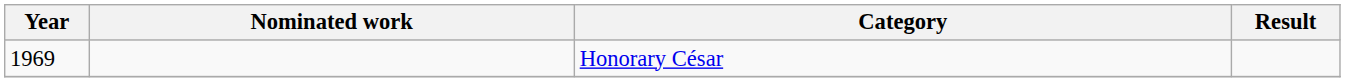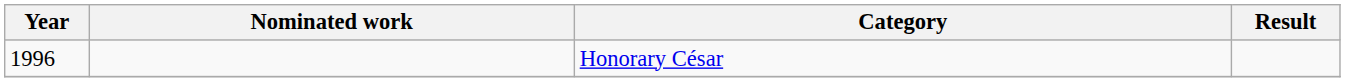 <table width="75%" class="wikitable">
 <tr>
 <th width="10">Year</th>
 <th width="220">Nominated work</th>
 <th width="300">Category</th>
 <th width="30">Result</th>
 </tr>
 <tr>
-<td>1969</td>
+<td>1996</td>
 <td></td>
 <td><a href='#'>Honorary César</a></td>
 <td></td>
 </tr>
 <tr>
 </tr>
 </table>
